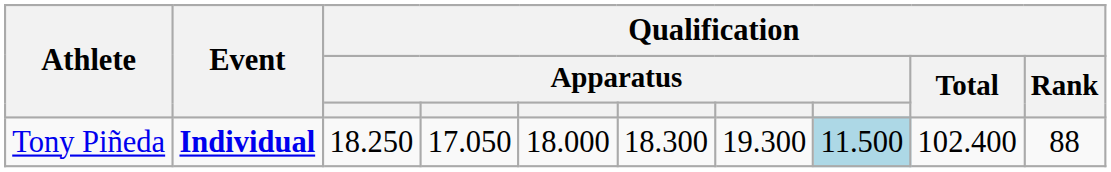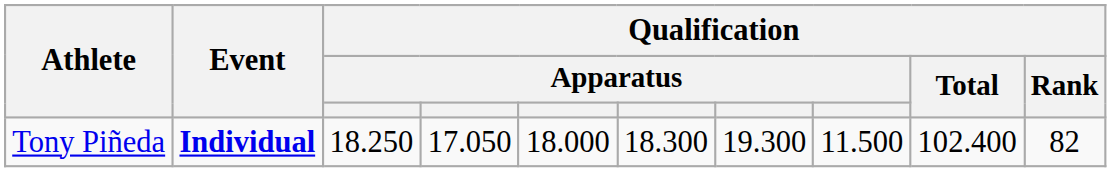 <table class="wikitable" style="font-size:90%">
 <tr>
 <th rowspan=3>Athlete</th>
 <th rowspan=3>Event</th>
 <th colspan =8>Qualification</th>
 </tr>
 <tr style="font-size:95%">
 <th colspan=6>Apparatus</th>
 <th rowspan=2>Total</th>
 <th rowspan=2>Rank</th>
 </tr>
 <tr style="font-size:95%">
 <th></th>
 <th></th>
 <th></th>
 <th></th>
 <th></th>
 <th></th>
 </tr>
 <tr align=center>
 <td align=left><a href='#'>Tony Piñeda</a></td>
 <td align=left><strong><a href='#'>Individual</a></strong></td>
 <td>18.250</td>
 <td>17.050</td>
 <td>18.000</td>
 <td>18.300</td>
 <td>19.300</td>
-<td style="background: lightblue;">11.500</td>
+<td>11.500</td>
 <td>102.400</td>
-<td>88</td>
+<td>82</td>
 </tr>
 </table>
